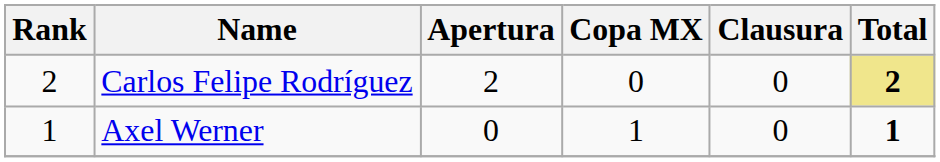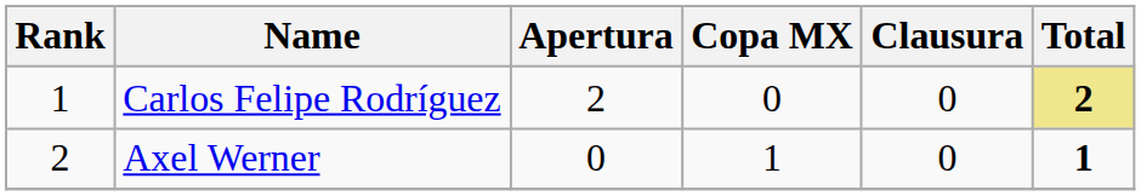 <table class="wikitable" style="text-align: center">
 <tr>
 <th>Rank</th>
 <th>Name</th>
 <th>Apertura</th>
 <th>Copa MX</th>
 <th>Clausura</th>
 <th>Total</th>
 </tr>
 <tr>
-<td>2</td>
+<td>1</td>
 <td align=left> <a href='#'>Carlos Felipe Rodríguez</a></td>
 <td>2</td>
 <td>0</td>
 <td>0</td>
 <td style="background: khaki;"><strong>2</strong></td>
 </tr>
 <tr>
-<td>1</td>
+<td>2</td>
 <td align=left> <a href='#'>Axel Werner</a></td>
 <td>0</td>
 <td>1</td>
 <td>0</td>
 <td><strong>1</strong></td>
 </tr>
 <tr>
 </tr>
 </table>
